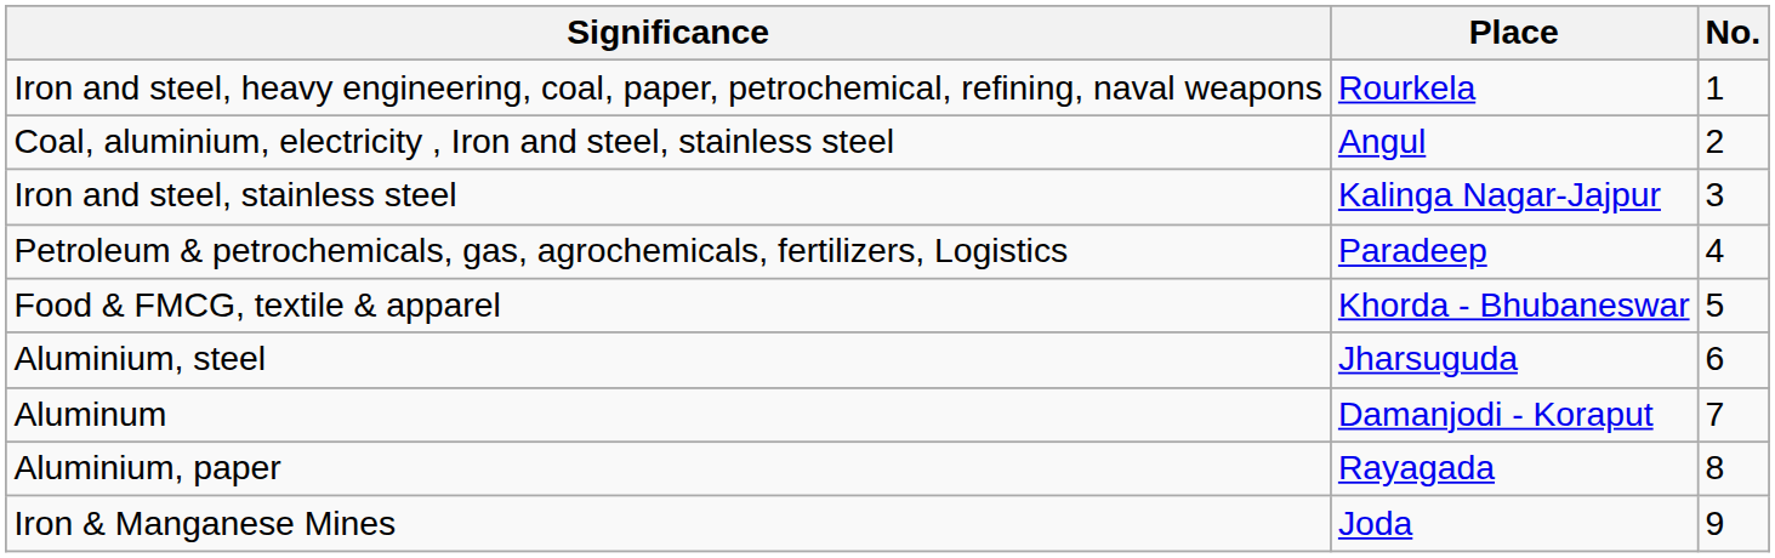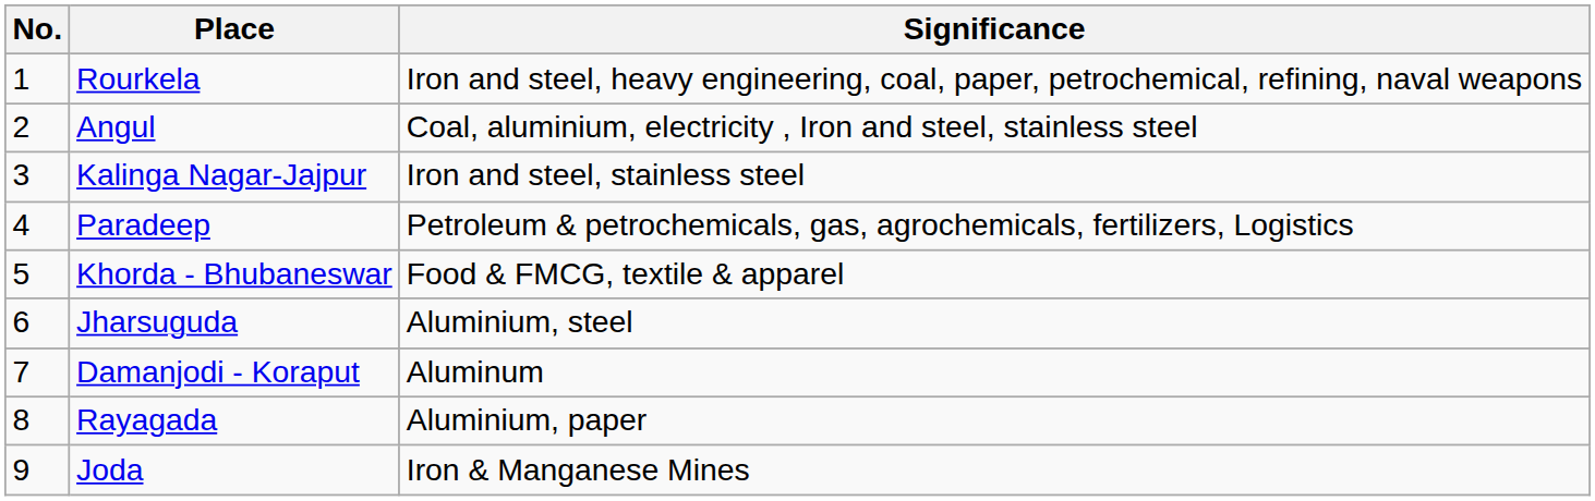 <table class="wikitable sortable">
 <tr>
+<th>No.</th>
+<th>Place</th>
 <th>Significance</th>
-<th>Place</th>
-<th>No.</th>
 </tr>
 <tr>
+<td>1</td>
+<td><a href='#'>Rourkela</a></td>
 <td>Iron and steel, heavy engineering, coal, paper, petrochemical, refining, naval weapons</td>
-<td><a href='#'>Rourkela</a></td>
-<td>1</td>
 </tr>
 <tr>
+<td>2</td>
+<td><a href='#'>Angul</a></td>
 <td>Coal, aluminium, electricity , Iron and steel, stainless steel</td>
-<td><a href='#'>Angul</a></td>
-<td>2</td>
 </tr>
 <tr>
+<td>3</td>
+<td><a href='#'>Kalinga Nagar-Jajpur</a></td>
 <td>Iron and steel, stainless steel</td>
-<td><a href='#'>Kalinga Nagar-Jajpur</a></td>
-<td>3</td>
 </tr>
 <tr>
+<td>4</td>
+<td><a href='#'>Paradeep</a></td>
 <td>Petroleum & petrochemicals, gas, agrochemicals, fertilizers, Logistics</td>
-<td><a href='#'>Paradeep</a></td>
-<td>4</td>
 </tr>
 <tr>
+<td>5</td>
+<td><a href='#'>Khorda - Bhubaneswar</a></td>
 <td>Food & FMCG, textile & apparel</td>
-<td><a href='#'>Khorda - Bhubaneswar</a></td>
-<td>5</td>
 </tr>
 <tr>
+<td>6</td>
+<td><a href='#'>Jharsuguda</a></td>
 <td>Aluminium, steel</td>
-<td><a href='#'>Jharsuguda</a></td>
-<td>6</td>
 </tr>
 <tr>
+<td>7</td>
+<td><a href='#'>Damanjodi - Koraput</a></td>
 <td>Aluminum</td>
-<td><a href='#'>Damanjodi - Koraput</a></td>
-<td>7</td>
 </tr>
 <tr>
+<td>8</td>
+<td><a href='#'>Rayagada</a></td>
 <td>Aluminium, paper</td>
-<td><a href='#'>Rayagada</a></td>
-<td>8</td>
 </tr>
 <tr>
+<td>9</td>
+<td><a href='#'>Joda</a></td>
 <td>Iron & Manganese Mines</td>
-<td><a href='#'>Joda</a></td>
-<td>9</td>
 </tr>
 </table>
